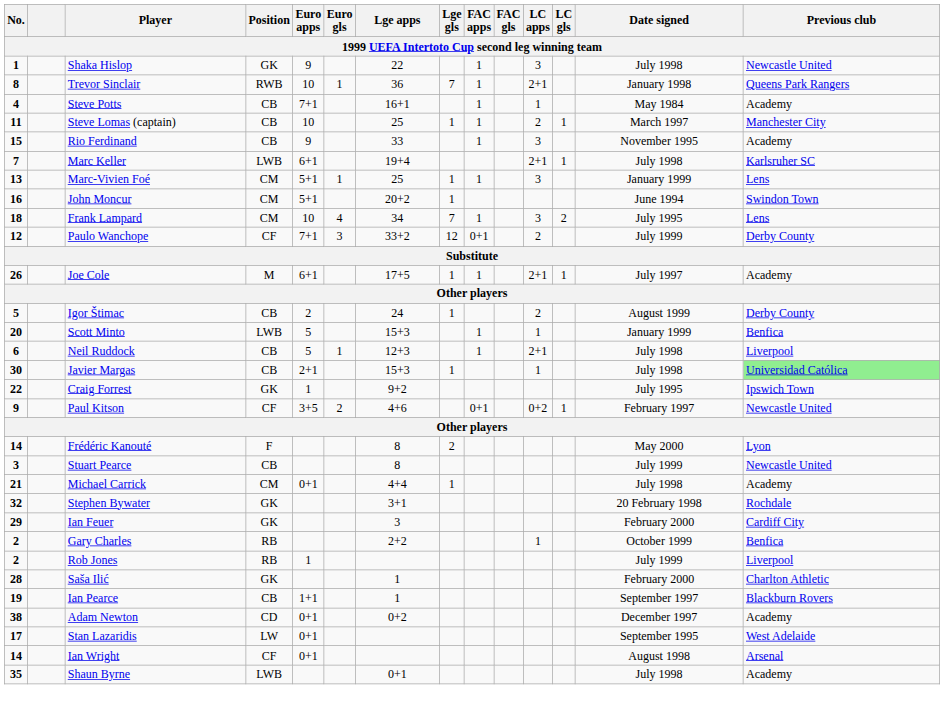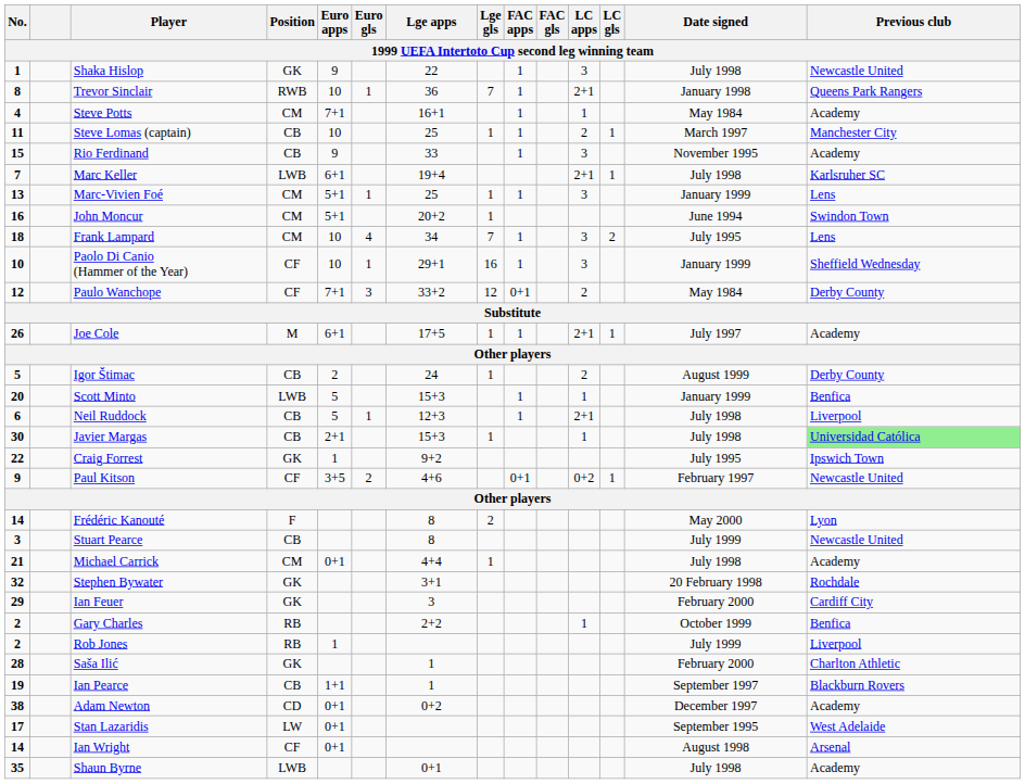 <table class="wikitable">
 <tr>
 <th width=1%>No.</th>
 <th width=4%></th>
 <th !width=9%>Player</th>
 <th width=3%>Position</th>
 <th width=3%>Euro apps</th>
 <th width=2%>Euro gls</th>
 <th width=9%>Lge apps</th>
 <th width=2%>Lge gls</th>
 <th width=2%>FAC apps</th>
 <th width=2%>FAC gls</th>
 <th width=2%>LC apps</th>
 <th width=2%>LC gls</th>
 <th width=18%>Date signed</th>
 <th width=21%>Previous club</th>
 </tr>
 <tr>
 <th colspan="14">1999 <a href='#'>UEFA Intertoto Cup</a> second leg winning team</th>
 </tr>
 <tr>
 <td align=center><strong>1</strong></td>
 <td align=center></td>
 <td><a href='#'>Shaka Hislop</a></td>
 <td align=center>GK</td>
 <td align=center>9</td>
 <td align=center></td>
 <td align=center>22</td>
 <td align=center></td>
 <td align=center>1</td>
 <td align=center></td>
 <td align=center>3</td>
 <td align=center></td>
 <td align=center>July 1998</td>
 <td><a href='#'>Newcastle United</a></td>
 </tr>
 <tr>
 <td align=center><strong>8</strong></td>
 <td align=center></td>
 <td><a href='#'>Trevor Sinclair</a></td>
 <td align=center>RWB</td>
 <td align=center>10</td>
 <td align=center>1</td>
 <td align=center>36</td>
 <td align=center>7</td>
 <td align=center>1</td>
 <td align=center></td>
 <td align=center>2+1</td>
 <td align=center></td>
 <td align=center>January 1998</td>
 <td><a href='#'>Queens Park Rangers</a></td>
 </tr>
 <tr>
 <td align=center><strong>4</strong></td>
 <td align=center></td>
 <td><a href='#'>Steve Potts</a></td>
-<td align=center>CB</td>
+<td align=center>CM</td>
 <td align=center>7+1</td>
 <td align=center></td>
 <td align=center>16+1</td>
 <td align=center></td>
 <td align=center>1</td>
 <td align=center></td>
 <td align=center>1</td>
 <td align=center></td>
 <td align=center>May 1984</td>
 <td>Academy</td>
 </tr>
 <tr>
 <td align=center><strong>11</strong></td>
 <td align=center></td>
 <td><a href='#'>Steve Lomas</a> (captain)</td>
 <td align=center>CB</td>
 <td align=center>10</td>
 <td align=center></td>
 <td align=center>25</td>
 <td align=center>1</td>
 <td align=center>1</td>
 <td align=center></td>
 <td align=center>2</td>
 <td align=center>1</td>
 <td align=center>March 1997</td>
 <td><a href='#'>Manchester City</a></td>
 </tr>
 <tr>
 <td align=center><strong>15</strong></td>
 <td align=center></td>
 <td><a href='#'>Rio Ferdinand</a></td>
 <td align=center>CB</td>
 <td align=center>9</td>
 <td align=center></td>
 <td align=center>33</td>
 <td align=center></td>
 <td align=center>1</td>
 <td align=center></td>
 <td align=center>3</td>
 <td align=center></td>
 <td align=center>November 1995</td>
 <td>Academy</td>
 </tr>
 <tr>
 <td align=center><strong>7</strong></td>
 <td align=center></td>
 <td><a href='#'>Marc Keller</a></td>
 <td align=center>LWB</td>
 <td align=center>6+1</td>
 <td align=center></td>
 <td align=center>19+4</td>
 <td align=center></td>
 <td align=center></td>
 <td align=center></td>
 <td align=center>2+1</td>
 <td align=center>1</td>
 <td align=center>July 1998</td>
 <td><a href='#'>Karlsruher SC</a></td>
 </tr>
 <tr>
 <td align=center><strong>13</strong></td>
 <td align=center></td>
 <td><a href='#'>Marc-Vivien Foé</a></td>
 <td align=center>CM</td>
 <td align=center>5+1</td>
 <td align=center>1</td>
 <td align=center>25</td>
 <td align=center>1</td>
 <td align=center>1</td>
 <td align=center></td>
 <td align=center>3</td>
 <td align=center></td>
 <td align=center>January 1999</td>
 <td><a href='#'>Lens</a></td>
 </tr>
 <tr>
 <td align=center><strong>16</strong></td>
 <td align=center></td>
 <td><a href='#'>John Moncur</a></td>
 <td align=center>CM</td>
 <td align=center>5+1</td>
 <td align=center></td>
 <td align=center>20+2</td>
 <td align=center>1</td>
 <td align=center></td>
 <td align=center></td>
 <td align=center></td>
 <td align=center></td>
 <td align=center>June 1994</td>
 <td><a href='#'>Swindon Town</a></td>
 </tr>
 <tr>
 <td align=center><strong>18</strong></td>
 <td align=center></td>
 <td><a href='#'>Frank Lampard</a></td>
 <td align=center>CM</td>
 <td align=center>10</td>
 <td align=center>4</td>
 <td align=center>34</td>
 <td align=center>7</td>
 <td align=center>1</td>
 <td align=center></td>
 <td align=center>3</td>
 <td align=center>2</td>
 <td align=center>July 1995</td>
 <td><a href='#'>Lens</a></td>
 </tr>
 <tr>
+<td align=center><strong>10</strong></td>
+<td align=center></td>
+<td><a href='#'>Paolo Di Canio</a><br>(Hammer of the Year)</td>
+<td align=center>CF</td>
+<td align=center>10</td>
+<td align=center>1</td>
+<td align=center>29+1</td>
+<td align=center>16</td>
+<td align=center>1</td>
+<td align=center></td>
+<td align=center>3</td>
+<td align=center></td>
+<td align=center>January 1999</td>
+<td><a href='#'>Sheffield Wednesday</a></td>
+</tr>
+<tr>
 <td align=center><strong>12</strong></td>
 <td align=center></td>
 <td><a href='#'>Paulo Wanchope</a></td>
 <td align=center>CF</td>
 <td align=center>7+1</td>
 <td align=center>3</td>
 <td align=center>33+2</td>
 <td align=center>12</td>
 <td align=center>0+1</td>
 <td align=center></td>
 <td align=center>2</td>
 <td align=center></td>
-<td align=center>July 1999</td>
+<td align=center>May 1984</td>
 <td><a href='#'>Derby County</a></td>
 </tr>
 <tr>
 <th colspan="14">Substitute</th>
 </tr>
 <tr>
 <td align=center><strong>26</strong></td>
 <td align=center></td>
 <td><a href='#'>Joe Cole</a></td>
 <td align=center>M</td>
 <td align=center>6+1</td>
 <td align=center></td>
 <td align=center>17+5</td>
 <td align=center>1</td>
 <td align=center>1</td>
 <td align=center></td>
 <td align=center>2+1</td>
 <td align=center>1</td>
 <td align=center>July 1997</td>
 <td>Academy</td>
 </tr>
 <tr>
 <th colspan="14">Other players</th>
 </tr>
 <tr>
 <td align=center><strong>5</strong></td>
 <td align=center></td>
 <td><a href='#'>Igor Štimac</a></td>
 <td align=center>CB</td>
 <td align=center>2</td>
 <td align=center></td>
 <td align=center>24</td>
 <td align=center>1</td>
 <td align=center></td>
 <td align=center></td>
 <td align=center>2</td>
 <td align=center></td>
 <td align=center>August 1999</td>
 <td><a href='#'>Derby County</a></td>
 </tr>
 <tr>
 <td align=center><strong>20</strong></td>
 <td align=center></td>
 <td><a href='#'>Scott Minto</a></td>
 <td align=center>LWB</td>
 <td align=center>5</td>
 <td align=center></td>
 <td align=center>15+3</td>
 <td align=center></td>
 <td align=center>1</td>
 <td align=center></td>
 <td align=center>1</td>
 <td align=center></td>
 <td align=center>January 1999</td>
 <td><a href='#'>Benfica</a></td>
 </tr>
 <tr>
 <td align=center><strong>6</strong></td>
 <td align=center></td>
 <td><a href='#'>Neil Ruddock</a></td>
 <td align=center>CB</td>
 <td align=center>5</td>
 <td align=center>1</td>
 <td align=center>12+3</td>
 <td align=center></td>
 <td align=center>1</td>
 <td align=center></td>
 <td align=center>2+1</td>
 <td align=center></td>
 <td align=center>July 1998</td>
 <td><a href='#'>Liverpool</a></td>
 </tr>
 <tr>
 <td align=center><strong>30</strong></td>
 <td align=center></td>
 <td><a href='#'>Javier Margas</a></td>
 <td align=center>CB</td>
 <td align=center>2+1</td>
 <td align=center></td>
 <td align=center>15+3</td>
 <td align=center>1</td>
 <td align=center></td>
 <td align=center></td>
 <td align=center>1</td>
 <td align=center></td>
 <td align=center>July 1998</td>
 <td style="background: lightgreen;"><a href='#'>Universidad Católica</a></td>
 </tr>
 <tr>
 <td align=center><strong>22</strong></td>
 <td align=center></td>
 <td><a href='#'>Craig Forrest</a></td>
 <td align=center>GK</td>
 <td align=center>1</td>
 <td align=center></td>
 <td align=center>9+2</td>
 <td align=center></td>
 <td align=center></td>
 <td align=center></td>
 <td align=center></td>
 <td align=center></td>
 <td align=center>July 1995</td>
 <td><a href='#'>Ipswich Town</a></td>
 </tr>
 <tr>
 <td align=center><strong>9</strong></td>
 <td align=center></td>
 <td><a href='#'>Paul Kitson</a></td>
 <td align=center>CF</td>
 <td align=center>3+5</td>
 <td align=center>2</td>
 <td align=center>4+6</td>
 <td align=center></td>
 <td align=center>0+1</td>
 <td align=center></td>
 <td align=center>0+2</td>
 <td align=center>1</td>
 <td align=center>February 1997</td>
 <td><a href='#'>Newcastle United</a></td>
 </tr>
 <tr>
 <th colspan="14">Other players</th>
 </tr>
 <tr>
 <td align=center><strong>14</strong></td>
 <td align=center></td>
 <td><a href='#'>Frédéric Kanouté</a></td>
 <td align=center>F</td>
 <td align=center></td>
 <td align=center></td>
 <td align=center>8</td>
 <td align=center>2</td>
 <td align=center></td>
 <td align=center></td>
 <td align=center></td>
 <td align=center></td>
 <td align=center>May 2000</td>
 <td><a href='#'>Lyon</a></td>
 </tr>
 <tr>
 <td align=center><strong>3</strong></td>
 <td align=center></td>
 <td><a href='#'>Stuart Pearce</a></td>
 <td align=center>CB</td>
 <td align=center></td>
 <td align=center></td>
 <td align=center>8</td>
 <td align=center></td>
 <td align=center></td>
 <td align=center></td>
 <td align=center></td>
 <td align=center></td>
 <td align=center>July 1999</td>
 <td><a href='#'>Newcastle United</a></td>
 </tr>
 <tr>
 <td align=center><strong>21</strong></td>
 <td align=center></td>
 <td><a href='#'>Michael Carrick</a></td>
 <td align=center>CM</td>
 <td align=center>0+1</td>
 <td align=center></td>
 <td align=center>4+4</td>
 <td align=center>1</td>
 <td align=center></td>
 <td align=center></td>
 <td align=center></td>
 <td align=center></td>
 <td align=center>July 1998</td>
 <td>Academy</td>
 </tr>
 <tr>
 <td align=center><strong>32</strong></td>
 <td align=center></td>
 <td><a href='#'>Stephen Bywater</a></td>
 <td align=center>GK</td>
 <td align=center></td>
 <td align=center></td>
 <td align=center>3+1</td>
 <td align=center></td>
 <td align=center></td>
 <td align=center></td>
 <td align=center></td>
 <td align=center></td>
 <td align=center>20 February 1998</td>
 <td><a href='#'>Rochdale</a></td>
 </tr>
 <tr>
 <td align=center><strong>29</strong></td>
 <td align=center></td>
 <td><a href='#'>Ian Feuer</a></td>
 <td align=center>GK</td>
 <td align=center></td>
 <td align=center></td>
 <td align=center>3</td>
 <td align=center></td>
 <td align=center></td>
 <td align=center></td>
 <td align=center></td>
 <td align=center></td>
 <td align=center>February 2000</td>
 <td><a href='#'>Cardiff City</a></td>
 </tr>
 <tr>
 <td align=center><strong>2</strong></td>
 <td align=center></td>
 <td><a href='#'>Gary Charles</a></td>
 <td align=center>RB</td>
 <td align=center></td>
 <td align=center></td>
 <td align=center>2+2</td>
 <td align=center></td>
 <td align=center></td>
 <td align=center></td>
 <td align=center>1</td>
 <td align=center></td>
 <td align=center>October 1999</td>
 <td><a href='#'>Benfica</a></td>
 </tr>
 <tr>
 <td align=center><strong>2</strong></td>
 <td align=center></td>
 <td><a href='#'>Rob Jones</a></td>
 <td align=center>RB</td>
 <td align=center>1</td>
 <td align=center></td>
 <td align=center></td>
 <td align=center></td>
 <td align=center></td>
 <td align=center></td>
 <td align=center></td>
 <td align=center></td>
 <td align=center>July 1999</td>
 <td><a href='#'>Liverpool</a></td>
 </tr>
 <tr>
 <td align=center><strong>28</strong></td>
 <td align=center></td>
 <td><a href='#'>Saša Ilić</a></td>
 <td align=center>GK</td>
 <td align=center></td>
 <td align=center></td>
 <td align=center>1</td>
 <td align=center></td>
 <td align=center></td>
 <td align=center></td>
 <td align=center></td>
 <td align=center></td>
 <td align=center>February 2000</td>
 <td><a href='#'>Charlton Athletic</a></td>
 </tr>
 <tr>
 <td align=center><strong>19</strong></td>
 <td align=center></td>
 <td><a href='#'>Ian Pearce</a></td>
 <td align=center>CB</td>
 <td align=center>1+1</td>
 <td align=center></td>
 <td align=center>1</td>
 <td align=center></td>
 <td align=center></td>
 <td align=center></td>
 <td align=center></td>
 <td align=center></td>
 <td align=center>September 1997</td>
 <td><a href='#'>Blackburn Rovers</a></td>
 </tr>
 <tr>
 <td align=center><strong>38</strong></td>
 <td align=center></td>
 <td><a href='#'>Adam Newton</a></td>
 <td align=center>CD</td>
 <td align=center>0+1</td>
 <td align=center></td>
 <td align=center>0+2</td>
 <td align=center></td>
 <td align=center></td>
 <td align=center></td>
 <td align=center></td>
 <td align=center></td>
 <td align=center>December 1997</td>
 <td>Academy</td>
 </tr>
 <tr>
 <td align=center><strong>17</strong></td>
 <td align=center></td>
 <td><a href='#'>Stan Lazaridis</a></td>
 <td align=center>LW</td>
 <td align=center>0+1</td>
 <td align=center></td>
 <td align=center></td>
 <td align=center></td>
 <td align=center></td>
 <td align=center></td>
 <td align=center></td>
 <td align=center></td>
 <td align=center>September 1995</td>
 <td><a href='#'>West Adelaide</a></td>
 </tr>
 <tr>
 <td align=center><strong>14</strong></td>
 <td align=center></td>
 <td><a href='#'>Ian Wright</a></td>
 <td align=center>CF</td>
 <td align=center>0+1</td>
 <td align=center></td>
 <td align=center></td>
 <td align=center></td>
 <td align=center></td>
 <td align=center></td>
 <td align=center></td>
 <td align=center></td>
 <td align=center>August 1998</td>
 <td><a href='#'>Arsenal</a></td>
 </tr>
 <tr>
 <td align=center><strong>35</strong></td>
 <td align=center></td>
 <td><a href='#'>Shaun Byrne</a></td>
 <td align=center>LWB</td>
 <td align=center></td>
 <td align=center></td>
 <td align=center>0+1</td>
 <td align=center></td>
 <td align=center></td>
 <td align=center></td>
 <td align=center></td>
 <td align=center></td>
 <td align=center>July 1998</td>
 <td>Academy</td>
 </tr>
 </table>
